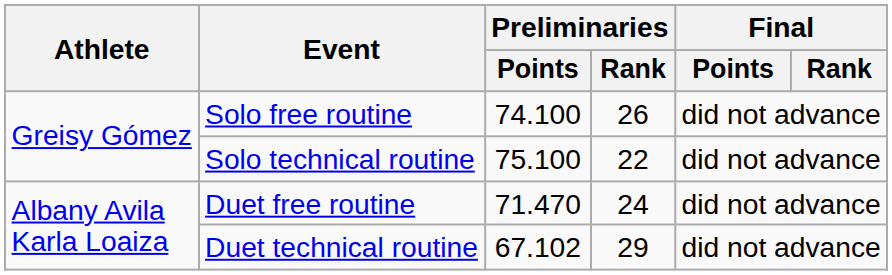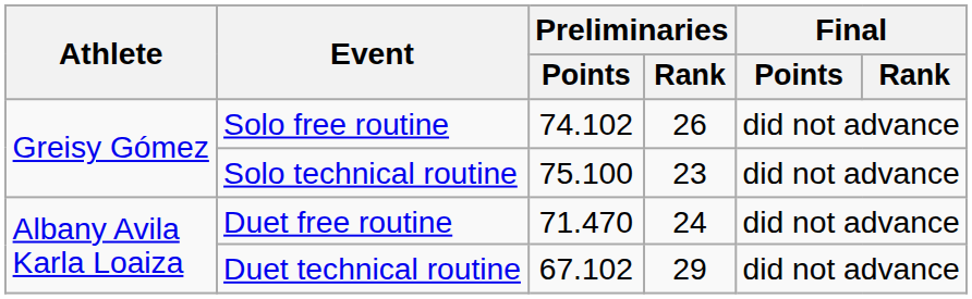 <table class=wikitable style="font-size:90%">
 <tr>
 <th rowspan="2">Athlete</th>
 <th rowspan="2">Event</th>
 <th colspan="2">Preliminaries</th>
 <th colspan="2">Final</th>
 </tr>
 <tr style="font-size:95%">
 <th>Points</th>
 <th>Rank</th>
 <th>Points</th>
 <th>Rank</th>
 </tr>
 <tr align=center>
 <td align=left rowspan=2><a href='#'>Greisy Gómez</a></td>
 <td align=left><a href='#'>Solo free routine</a></td>
-<td>74.100</td>
+<td>74.102</td>
 <td>26</td>
 <td colspan=2>did not advance</td>
 </tr>
 <tr align=center>
 <td align=left><a href='#'>Solo technical routine</a></td>
 <td>75.100</td>
-<td>22</td>
+<td>23</td>
 <td colspan=2>did not advance</td>
 </tr>
 <tr align=center>
 <td align=left rowspan=2><a href='#'>Albany Avila</a><br><a href='#'>Karla Loaiza</a></td>
 <td align=left><a href='#'>Duet free routine</a></td>
 <td>71.470</td>
 <td>24</td>
 <td colspan=2>did not advance</td>
 </tr>
 <tr align=center>
 <td align=left><a href='#'>Duet technical routine</a></td>
 <td>67.102</td>
 <td>29</td>
 <td colspan=2>did not advance</td>
 </tr>
 </table>
